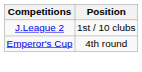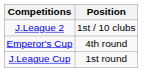 <table class="wikitable" style="text-align:center;">
 <tr>
 <th>Competitions</th>
 <th>Position</th>
 </tr>
 <tr>
 <td><a href='#'>J.League 2</a></td>
 <td>1st / 10 clubs</td>
 </tr>
 <tr>
 <td><a href='#'>Emperor's Cup</a></td>
 <td>4th round</td>
 </tr>
+<tr>
+<td><a href='#'>J.League Cup</a></td>
+<td>1st round</td>
+</tr>
 </table>
